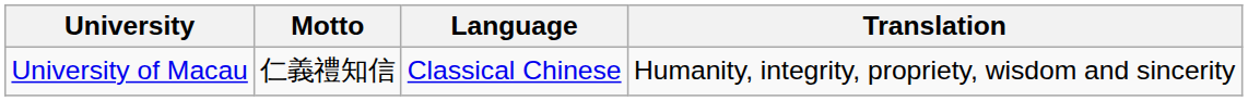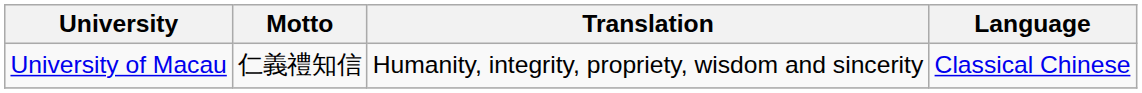 <table class="wikitable sortable plainrowheaders">
 <tr>
 <th>University</th>
 <th>Motto</th>
+<th>Translation</th>
 <th>Language</th>
-<th>Translation</th>
 </tr>
 <tr>
 <td><a href='#'>University of Macau</a></td>
 <td>仁義禮知信</td>
+<td>Humanity, integrity, propriety, wisdom and sincerity</td>
 <td><a href='#'>Classical Chinese</a></td>
-<td>Humanity, integrity, propriety, wisdom and sincerity</td>
 </tr>
 </table>
